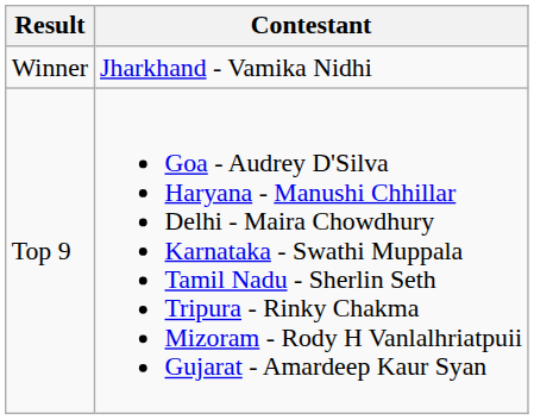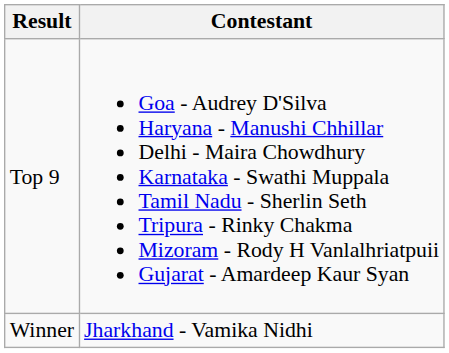 <table class="wikitable">
 <tr>
 <th>Result</th>
 <th>Contestant</th>
 </tr>
 <tr>
+<td>Top 9</td>
+<td><br><ul><li><a href='#'>Goa</a> - Audrey D'Silva</li><li><a href='#'>Haryana</a> - <a href='#'>Manushi Chhillar</a></li><li>Delhi - Maira Chowdhury</li><li><a href='#'>Karnataka</a> - Swathi Muppala</li><li><a href='#'>Tamil Nadu</a> - Sherlin Seth</li><li><a href='#'>Tripura</a> - Rinky Chakma</li><li><a href='#'>Mizoram</a> - Rody H Vanlalhriatpuii</li><li><a href='#'>Gujarat</a> - Amardeep Kaur Syan</li></ul></td>
+</tr>
+<tr>
 <td>Winner</td>
 <td><a href='#'>Jharkhand</a> - Vamika Nidhi</td>
 </tr>
-<tr>
-<td>Top 9</td>
-<td><br><ul><li><a href='#'>Goa</a> - Audrey D'Silva</li><li><a href='#'>Haryana</a> - <a href='#'>Manushi Chhillar</a></li><li>Delhi - Maira Chowdhury</li><li><a href='#'>Karnataka</a> - Swathi Muppala</li><li><a href='#'>Tamil Nadu</a> - Sherlin Seth</li><li><a href='#'>Tripura</a> - Rinky Chakma</li><li><a href='#'>Mizoram</a> - Rody H Vanlalhriatpuii</li><li><a href='#'>Gujarat</a> - Amardeep Kaur Syan</li></ul></td>
-</tr>
 </table>
